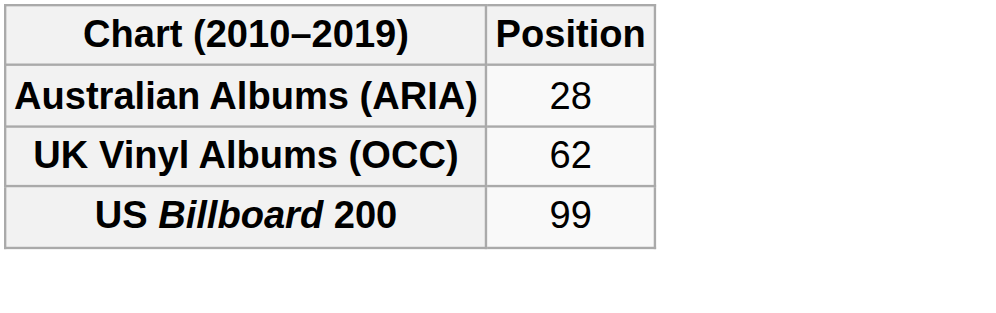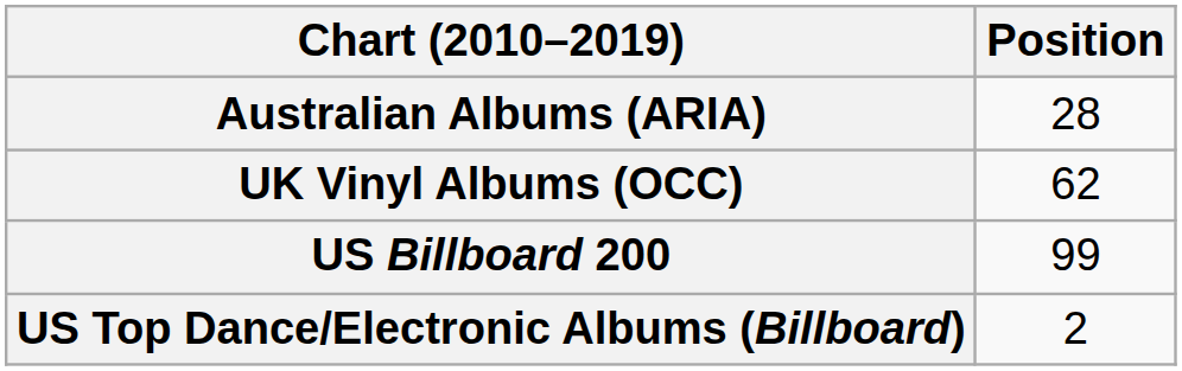 <table class="wikitable sortable plainrowheaders" style="text-align:center">
 <tr>
 <th scope="col">Chart (2010–2019)</th>
 <th scope="col">Position</th>
 </tr>
 <tr>
 <th scope="row">Australian Albums (ARIA)</th>
 <td>28</td>
 </tr>
 <tr>
 <th scope="row">UK Vinyl Albums (OCC)</th>
 <td>62</td>
 </tr>
 <tr>
 <th scope="row">US <em>Billboard</em> 200</th>
 <td>99</td>
 </tr>
+<tr>
+<th scope="row">US Top Dance/Electronic Albums (<em>Billboard</em>)</th>
+<td>2</td>
+</tr>
 </table>
